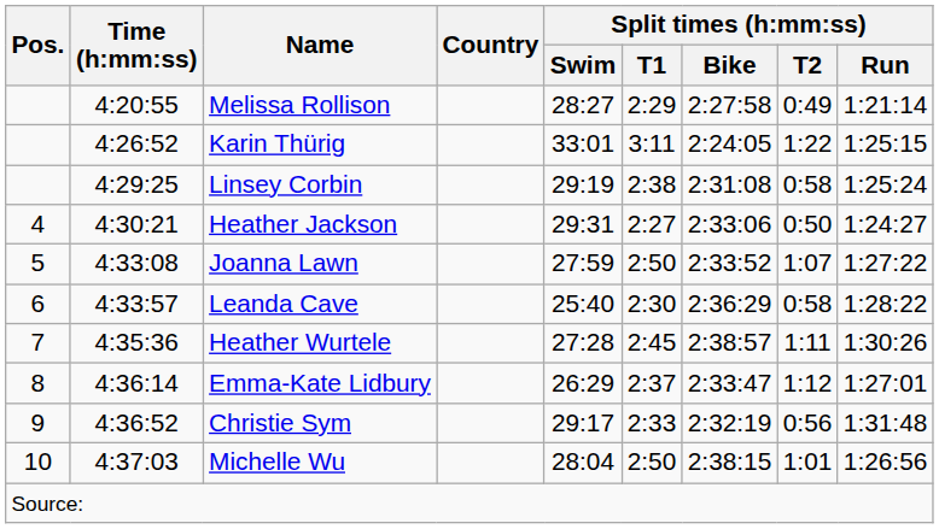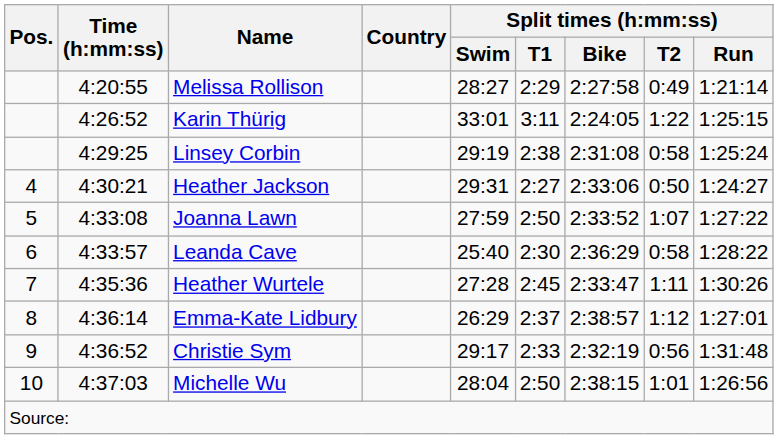 <table class="wikitable" style="text-align:center">
 <tr>
 <th rowspan="2">Pos.</th>
 <th rowspan="2">Time<br>(h:mm:ss)</th>
 <th rowspan="2">Name</th>
 <th rowspan="2">Country</th>
 <th colspan="5">Split times (h:mm:ss)</th>
 </tr>
 <tr>
 <th>Swim</th>
 <th>T1</th>
 <th>Bike</th>
 <th>T2</th>
 <th>Run</th>
 </tr>
 <tr>
 <td></td>
 <td>4:20:55</td>
 <td align="left"><a href='#'>Melissa Rollison</a></td>
 <td align="left"></td>
 <td>28:27</td>
 <td>2:29</td>
 <td>2:27:58</td>
 <td>0:49</td>
 <td>1:21:14</td>
 </tr>
 <tr>
 <td></td>
 <td>4:26:52</td>
 <td align="left"><a href='#'>Karin Thürig</a></td>
 <td align="left"></td>
 <td>33:01</td>
 <td>3:11</td>
 <td>2:24:05</td>
 <td>1:22</td>
 <td>1:25:15</td>
 </tr>
 <tr>
 <td></td>
 <td>4:29:25</td>
 <td align="left"><a href='#'>Linsey Corbin</a></td>
 <td align="left"></td>
 <td>29:19</td>
 <td>2:38</td>
 <td>2:31:08</td>
 <td>0:58</td>
 <td>1:25:24</td>
 </tr>
 <tr>
 <td>4</td>
 <td>4:30:21</td>
 <td align="left"><a href='#'>Heather Jackson</a></td>
 <td align="left"></td>
 <td>29:31</td>
 <td>2:27</td>
 <td>2:33:06</td>
 <td>0:50</td>
 <td>1:24:27</td>
 </tr>
 <tr>
 <td>5</td>
 <td>4:33:08</td>
 <td align="left"><a href='#'>Joanna Lawn</a></td>
 <td align="left"></td>
 <td>27:59</td>
 <td>2:50</td>
 <td>2:33:52</td>
 <td>1:07</td>
 <td>1:27:22</td>
 </tr>
 <tr>
 <td>6</td>
 <td>4:33:57</td>
 <td align="left"><a href='#'>Leanda Cave</a></td>
 <td align="left"></td>
 <td>25:40</td>
 <td>2:30</td>
 <td>2:36:29</td>
 <td>0:58</td>
 <td>1:28:22</td>
 </tr>
 <tr>
 <td>7</td>
 <td>4:35:36</td>
 <td align="left"><a href='#'>Heather Wurtele</a></td>
 <td align="left"></td>
 <td>27:28</td>
 <td>2:45</td>
-<td>2:38:57</td>
+<td>2:33:47</td>
 <td>1:11</td>
 <td>1:30:26</td>
 </tr>
 <tr>
 <td>8</td>
 <td>4:36:14</td>
 <td align="left"><a href='#'>Emma-Kate Lidbury</a></td>
 <td align="left"></td>
 <td>26:29</td>
 <td>2:37</td>
-<td>2:33:47</td>
+<td>2:38:57</td>
 <td>1:12</td>
 <td>1:27:01</td>
 </tr>
 <tr>
 <td>9</td>
 <td>4:36:52</td>
 <td align="left"><a href='#'>Christie Sym</a></td>
 <td align="left"></td>
 <td>29:17</td>
 <td>2:33</td>
 <td>2:32:19</td>
 <td>0:56</td>
 <td>1:31:48</td>
 </tr>
 <tr>
 <td>10</td>
 <td>4:37:03</td>
 <td align="left"><a href='#'>Michelle Wu</a></td>
 <td align="left"></td>
 <td>28:04</td>
 <td>2:50</td>
 <td>2:38:15</td>
 <td>1:01</td>
 <td>1:26:56</td>
 </tr>
 <tr>
 <td colspan="9" align="left"><small>Source:</small></td>
 </tr>
 </table>
